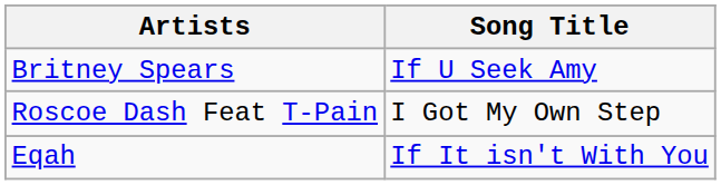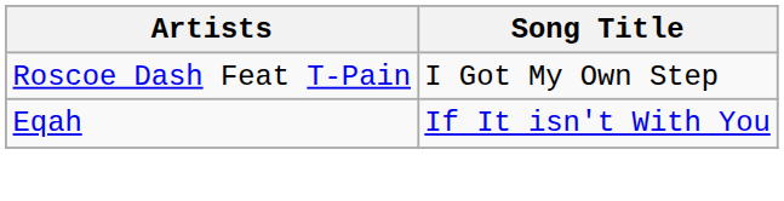 <table class="wikitable">
 <tr>
 <th>Artists</th>
 <th>Song Title</th>
-</tr>
-<tr>
-<td><a href='#'>Britney Spears</a></td>
-<td><a href='#'>If U Seek Amy</a></td>
 </tr>
 <tr>
 <td><a href='#'>Roscoe Dash</a> Feat <a href='#'>T-Pain</a></td>
 <td>I Got My Own Step</td>
 </tr>
 <tr>
 <td><a href='#'>Eqah</a></td>
 <td><a href='#'>If It isn't With You</a></td>
 </tr>
 </table>
